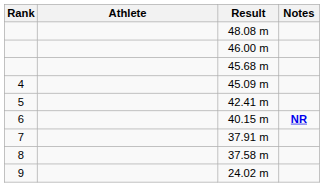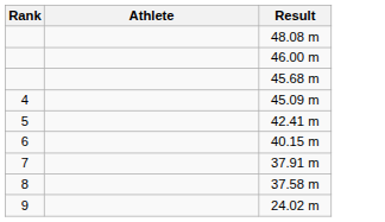 <table class="wikitable sortable" style="text-align:center">
 <tr>
 <th width=40>Rank</th>
 <th width=250>Athlete</th>
 <th width=80>Result</th>
-<th width=50>Notes</th>
 </tr>
 <tr>
 <td></td>
 <td align=left></td>
 <td>48.08 m</td>
-<td></td>
 </tr>
 <tr>
 <td></td>
 <td align=left></td>
 <td>46.00 m</td>
-<td></td>
 </tr>
 <tr>
 <td></td>
 <td align=left></td>
 <td>45.68 m</td>
-<td></td>
 </tr>
 <tr>
 <td>4</td>
 <td align=left></td>
 <td>45.09 m</td>
-<td></td>
 </tr>
 <tr>
 <td>5</td>
 <td align=left></td>
 <td>42.41 m</td>
-<td></td>
 </tr>
 <tr>
 <td>6</td>
 <td align=left></td>
 <td>40.15 m</td>
-<td><strong><a href='#'>NR</a></strong></td>
 </tr>
 <tr>
 <td>7</td>
 <td align=left></td>
 <td>37.91 m</td>
-<td></td>
 </tr>
 <tr>
 <td>8</td>
 <td align=left></td>
 <td>37.58 m</td>
-<td></td>
 </tr>
 <tr>
 <td>9</td>
 <td align=left></td>
 <td>24.02 m</td>
-<td></td>
 </tr>
 </table>
